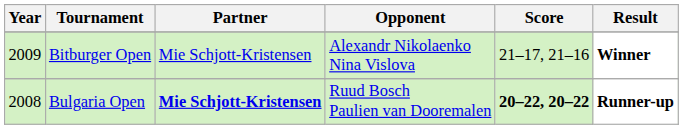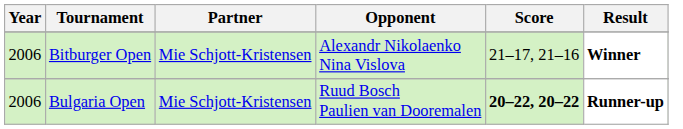 <table class="sortable wikitable" style="font-size: 90%;">
 <tr>
 <th>Year</th>
 <th>Tournament</th>
 <th>Partner</th>
 <th>Opponent</th>
 <th>Score</th>
 <th>Result</th>
 </tr>
 <tr>
 </tr>
 <tr style="background:#D4F1C5">
-<td align="center">2009</td>
+<td align="center">2006</td>
 <td align="left"><a href='#'>Bitburger Open</a></td>
 <td align="left"> <a href='#'>Mie Schjott-Kristensen</a></td>
 <td align="left"> <a href='#'>Alexandr Nikolaenko</a> <br>  <a href='#'>Nina Vislova</a></td>
 <td align="left">21–17, 21–16</td>
 <td style="text-align:left; background:white"> <strong>Winner</strong></td>
 </tr>
 <tr>
 </tr>
 <tr style="background:#D4F1C5">
-<td align="center">2008</td>
+<td align="center">2006</td>
 <td align="left"><a href='#'>Bulgaria Open</a></td>
-<td align="left"><strong> <a href='#'>Mie Schjott-Kristensen</a></strong></td>
+<td align="left"> <a href='#'>Mie Schjott-Kristensen</a></td>
 <td align="left"> <a href='#'>Ruud Bosch</a> <br>  <a href='#'>Paulien van Dooremalen</a></td>
 <td align="left"><strong>20–22, 20–22</strong></td>
 <td style="text-align:left; background:white"> <strong>Runner-up</strong></td>
 </tr>
 </table>
